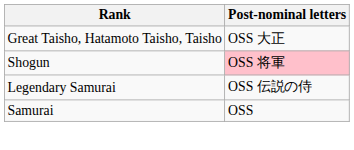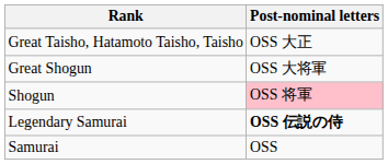 <table class="wikitable">
 <tr>
 <th>Rank</th>
 <th>Post-nominal letters</th>
 </tr>
 <tr>
 <td>Great Taisho, Hatamoto Taisho, Taisho</td>
 <td>OSS 大正</td>
 </tr>
 <tr>
+<td>Great Shogun</td>
+<td>OSS 大将軍</td>
+</tr>
+<tr>
 <td>Shogun</td>
 <td style="background: pink;">OSS 将軍</td>
 </tr>
 <tr>
 <td>Legendary Samurai</td>
-<td>OSS 伝説の侍</td>
+<td><strong>OSS 伝説の侍</strong></td>
 </tr>
 <tr>
 <td>Samurai</td>
 <td>OSS</td>
 </tr>
 </table>
